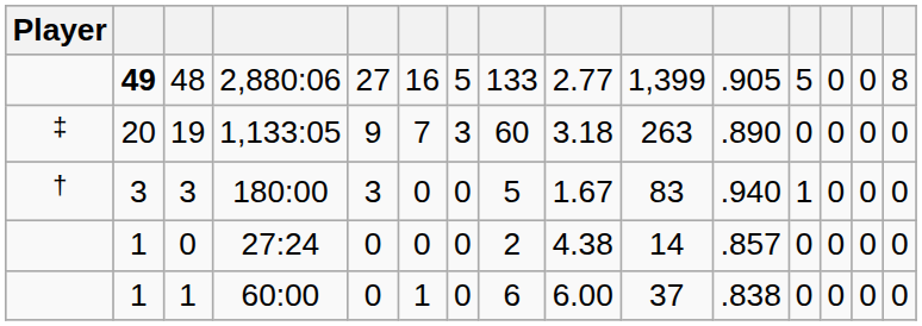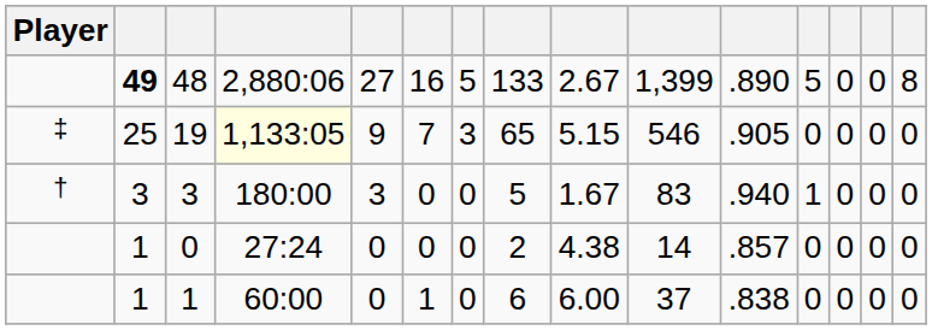 <table class="wikitable sortable" style="text-align:center;">
 <tr>
 <th>Player</th>
 <th></th>
 <th></th>
 <th></th>
 <th></th>
 <th></th>
 <th></th>
 <th></th>
 <th></th>
 <th></th>
 <th></th>
 <th></th>
 <th></th>
 <th></th>
 <th></th>
 </tr>
 <tr>
 <td></td>
 <td><strong>49</strong></td>
 <td>48</td>
 <td>2,880:06</td>
 <td>27</td>
 <td>16</td>
 <td>5</td>
 <td>133</td>
-<td>2.77</td>
+<td>2.67</td>
 <td>1,399</td>
-<td>.905</td>
+<td>.890</td>
 <td>5</td>
 <td>0</td>
 <td>0</td>
 <td>8</td>
 </tr>
 <tr>
 <td><sup>‡</sup></td>
-<td>20</td>
+<td>25</td>
 <td>19</td>
-<td>1,133:05</td>
+<td style="background: lightyellow;">1,133:05</td>
 <td>9</td>
 <td>7</td>
 <td>3</td>
-<td>60</td>
-<td>3.18</td>
-<td>263</td>
-<td>.890</td>
+<td>65</td>
+<td>5.15</td>
+<td>546</td>
+<td>.905</td>
 <td>0</td>
 <td>0</td>
 <td>0</td>
 <td>0</td>
 </tr>
 <tr>
 <td><sup>†</sup></td>
 <td>3</td>
 <td>3</td>
 <td>180:00</td>
 <td>3</td>
 <td>0</td>
 <td>0</td>
 <td>5</td>
 <td>1.67</td>
 <td>83</td>
 <td>.940</td>
 <td>1</td>
 <td>0</td>
 <td>0</td>
 <td>0</td>
 </tr>
 <tr>
 <td></td>
 <td>1</td>
 <td>0</td>
 <td>27:24</td>
 <td>0</td>
 <td>0</td>
 <td>0</td>
 <td>2</td>
 <td>4.38</td>
 <td>14</td>
 <td>.857</td>
 <td>0</td>
 <td>0</td>
 <td>0</td>
 <td>0</td>
 </tr>
 <tr>
 <td></td>
 <td>1</td>
 <td>1</td>
 <td>60:00</td>
 <td>0</td>
 <td>1</td>
 <td>0</td>
 <td>6</td>
 <td>6.00</td>
 <td>37</td>
 <td>.838</td>
 <td>0</td>
 <td>0</td>
 <td>0</td>
 <td>0</td>
 </tr>
 </table>
